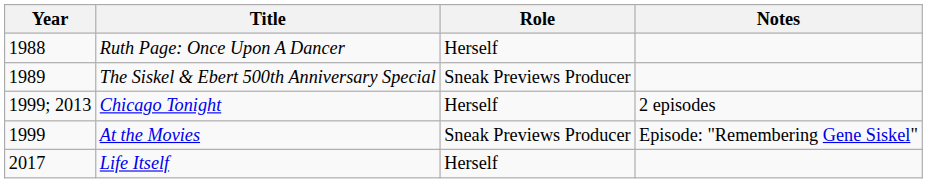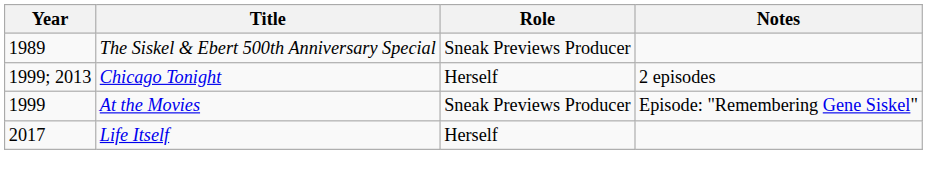 <table class="wikitable sortable">
 <tr>
 <th>Year</th>
 <th>Title</th>
 <th>Role</th>
 <th>Notes</th>
-</tr>
-<tr>
-<td>1988</td>
-<td><em>Ruth Page: Once Upon A Dancer</em></td>
-<td>Herself</td>
-<td></td>
 </tr>
 <tr>
 <td>1989</td>
 <td><em>The Siskel & Ebert 500th Anniversary Special</em></td>
 <td>Sneak Previews Producer</td>
 <td></td>
 </tr>
 <tr>
 <td>1999; 2013</td>
 <td><em><a href='#'>Chicago Tonight</a></em></td>
 <td>Herself</td>
 <td>2 episodes</td>
 </tr>
 <tr>
 <td>1999</td>
 <td><em><a href='#'>At the Movies</a></em></td>
 <td>Sneak Previews Producer</td>
 <td>Episode: "Remembering <a href='#'>Gene Siskel</a>"</td>
 </tr>
 <tr>
 <td>2017</td>
 <td><em><a href='#'>Life Itself</a></em></td>
 <td>Herself</td>
 <td></td>
 </tr>
 </table>
